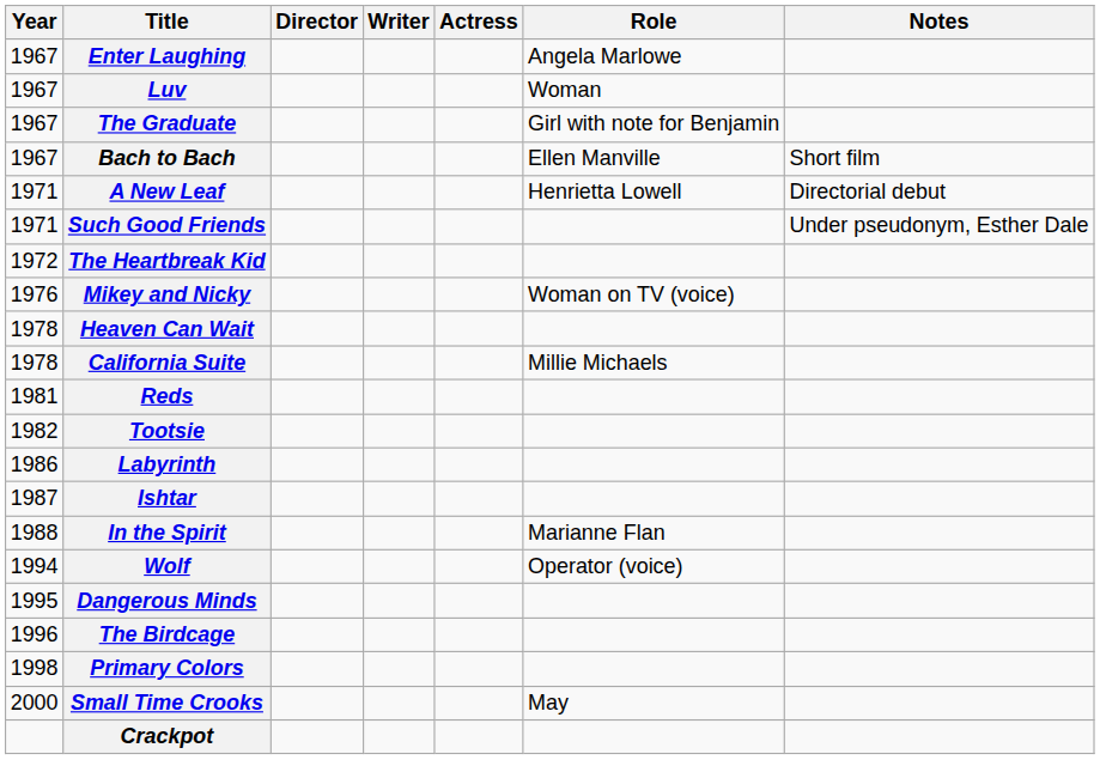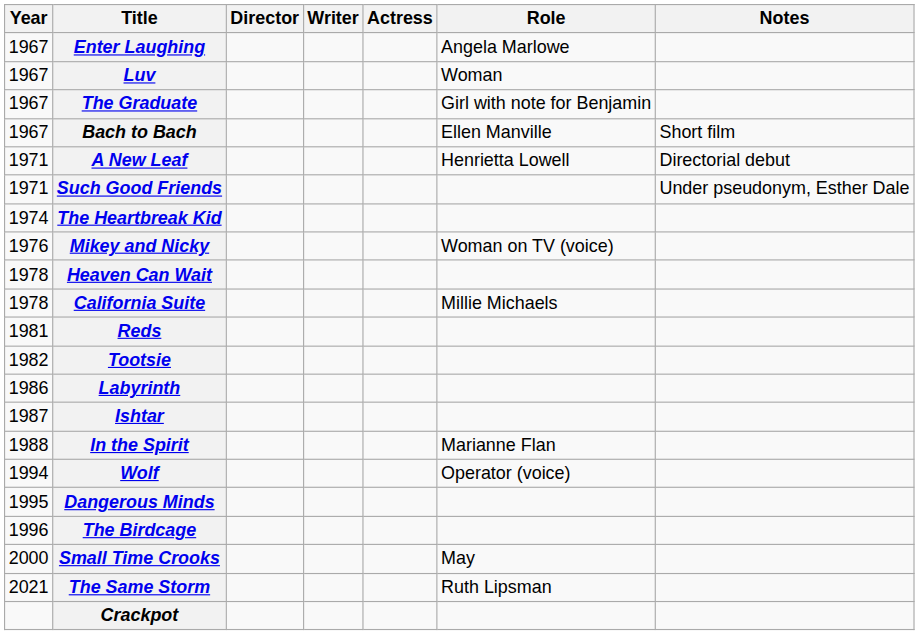 <table class="wikitable sortable plainrowheaders">
 <tr>
 <th scope="col">Year</th>
 <th scope="col">Title</th>
 <th scope="col">Director</th>
 <th scope="col">Writer</th>
 <th scope="col">Actress</th>
 <th scope="col">Role</th>
 <th scope="col" class="unsortable">Notes</th>
 </tr>
 <tr>
 <td>1967</td>
 <th scope="row"><em><a href='#'>Enter Laughing</a></em></th>
 <td></td>
 <td></td>
 <td></td>
 <td>Angela Marlowe</td>
 <td></td>
 </tr>
 <tr>
 <td>1967</td>
 <th scope="row"><em><a href='#'>Luv</a></em></th>
 <td></td>
 <td></td>
 <td></td>
 <td>Woman</td>
 <td></td>
 </tr>
 <tr>
 <td>1967</td>
 <th scope="row"><em><a href='#'>The Graduate</a></em></th>
 <td></td>
 <td></td>
 <td></td>
 <td>Girl with note for Benjamin</td>
 <td></td>
 </tr>
 <tr>
 <td>1967</td>
 <th scope="row"><em>Bach to Bach</em></th>
 <td></td>
 <td></td>
 <td></td>
 <td>Ellen Manville</td>
 <td>Short film</td>
 </tr>
 <tr>
 <td>1971</td>
 <th scope="row"><em><a href='#'>A New Leaf</a></em></th>
 <td></td>
 <td></td>
 <td></td>
 <td>Henrietta Lowell</td>
 <td>Directorial debut</td>
 </tr>
 <tr>
 <td>1971</td>
 <th scope="row"><em><a href='#'>Such Good Friends</a></em></th>
 <td></td>
 <td></td>
 <td></td>
 <td></td>
 <td>Under pseudonym, Esther Dale</td>
 </tr>
 <tr>
-<td>1972</td>
+<td>1974</td>
 <th scope="row"><em><a href='#'>The Heartbreak Kid</a></em></th>
 <td></td>
 <td></td>
 <td></td>
 <td></td>
 <td></td>
 </tr>
 <tr>
 <td>1976</td>
 <th scope="row"><em><a href='#'>Mikey and Nicky</a></em></th>
 <td></td>
 <td></td>
 <td></td>
 <td>Woman on TV (voice)</td>
 <td></td>
 </tr>
 <tr>
 <td>1978</td>
 <th scope="row"><em><a href='#'>Heaven Can Wait</a></em></th>
 <td></td>
 <td></td>
 <td></td>
 <td></td>
 <td></td>
 </tr>
 <tr>
 <td>1978</td>
 <th scope="row"><em><a href='#'>California Suite</a></em></th>
 <td></td>
 <td></td>
 <td></td>
 <td>Millie Michaels</td>
 <td></td>
 </tr>
 <tr>
 <td>1981</td>
 <th scope="row"><em><a href='#'>Reds</a></em></th>
 <td></td>
 <td></td>
 <td></td>
 <td></td>
 <td></td>
 </tr>
 <tr>
 <td>1982</td>
 <th scope="row"><em><a href='#'>Tootsie</a></em></th>
 <td></td>
 <td></td>
 <td></td>
 <td></td>
 <td></td>
 </tr>
 <tr>
 <td>1986</td>
 <th scope="row"><em><a href='#'>Labyrinth</a></em></th>
 <td></td>
 <td></td>
 <td></td>
 <td></td>
 <td></td>
 </tr>
 <tr>
 <td>1987</td>
 <th scope="row"><em><a href='#'>Ishtar</a></em></th>
 <td></td>
 <td></td>
 <td></td>
 <td></td>
 <td></td>
 </tr>
 <tr>
 <td>1988</td>
 <th scope="row"><em><a href='#'>In the Spirit</a></em></th>
 <td></td>
 <td></td>
 <td></td>
 <td>Marianne Flan</td>
 <td></td>
 </tr>
 <tr>
 <td>1994</td>
 <th scope="row"><em><a href='#'>Wolf</a></em></th>
 <td></td>
 <td></td>
 <td></td>
 <td>Operator (voice)</td>
 <td></td>
 </tr>
 <tr>
 <td>1995</td>
 <th scope="row"><em><a href='#'>Dangerous Minds</a></em></th>
 <td></td>
 <td></td>
 <td></td>
 <td></td>
 <td></td>
 </tr>
 <tr>
 <td>1996</td>
 <th scope="row"><em><a href='#'>The Birdcage</a></em></th>
 <td></td>
 <td></td>
 <td></td>
 <td></td>
 <td></td>
 </tr>
 <tr>
-<td>1998</td>
-<th scope="row"><em><a href='#'>Primary Colors</a></em></th>
-<td></td>
-<td></td>
-<td></td>
-<td></td>
-<td></td>
-</tr>
-<tr>
 <td>2000</td>
 <th scope="row"><em><a href='#'>Small Time Crooks</a></em></th>
 <td></td>
 <td></td>
 <td></td>
 <td>May</td>
+<td></td>
+</tr>
+<tr>
+<td>2021</td>
+<th scope="row"><em><a href='#'>The Same Storm</a></em></th>
+<td></td>
+<td></td>
+<td></td>
+<td>Ruth Lipsman</td>
 <td></td>
 </tr>
 <tr>
 <td></td>
 <th scope="row"><em>Crackpot</em></th>
 <td></td>
 <td></td>
 <td></td>
 <td></td>
 <td></td>
 </tr>
 </table>
